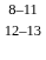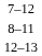 <table style="text-align:center">
 <tr>
 <th width=200></th>
 <th width=100></th>
 <th width=200></th>
+</tr>
+<tr>
+<td align=right></td>
+<td>7–12</td>
+<td align=left><strong></strong></td>
 </tr>
 <tr>
 <td align=right></td>
 <td>8–11</td>
 <td align=left><strong></strong></td>
 </tr>
 <tr>
 <td align=right></td>
 <td>12–13</td>
 <td align=left><strong></strong></td>
 </tr>
 </table>
